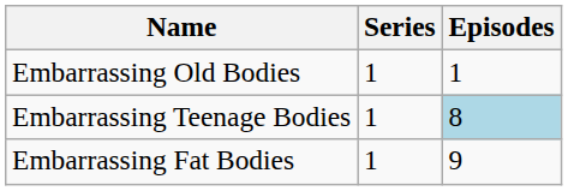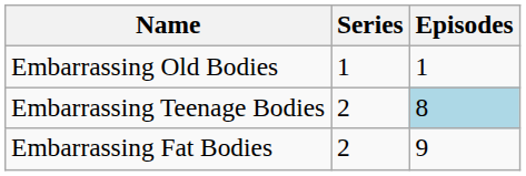 <table class="wikitable">
 <tr>
 <th>Name</th>
 <th>Series</th>
 <th>Episodes</th>
 </tr>
 <tr>
 <td>Embarrassing Old Bodies</td>
 <td>1</td>
 <td>1</td>
 </tr>
 <tr>
 <td>Embarrassing Teenage Bodies</td>
-<td>1</td>
+<td>2</td>
 <td style="background: lightblue;">8</td>
 </tr>
 <tr>
 <td>Embarrassing Fat Bodies</td>
-<td>1</td>
+<td>2</td>
 <td>9</td>
 </tr>
 </table>
